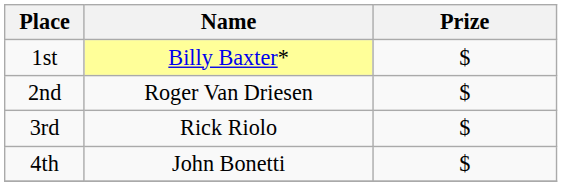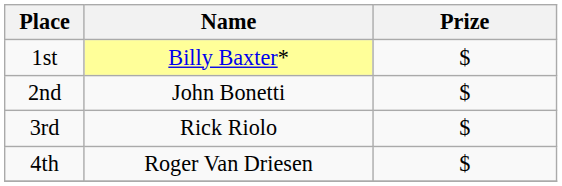 <table class="wikitable">
 <tr>
 <th width="50">Place</th>
 <th width="200">Name</th>
 <th width="125">Prize</th>
 </tr>
 <tr>
 <td align = "center">1st</td>
 <td align = "center" bgcolor="#FFFF99"><a href='#'>Billy Baxter</a>*</td>
 <td align = "center">$</td>
 </tr>
 <tr>
 <td align = "center">2nd</td>
-<td align = "center">Roger Van Driesen</td>
+<td align = "center">John Bonetti</td>
 <td align = "center">$</td>
 </tr>
 <tr>
 <td align = "center">3rd</td>
 <td align = "center">Rick Riolo</td>
 <td align = "center">$</td>
 </tr>
 <tr>
 <td align = "center">4th</td>
-<td align = "center">John Bonetti</td>
+<td align = "center">Roger Van Driesen</td>
 <td align = "center">$</td>
 </tr>
 <tr>
 </tr>
 </table>
